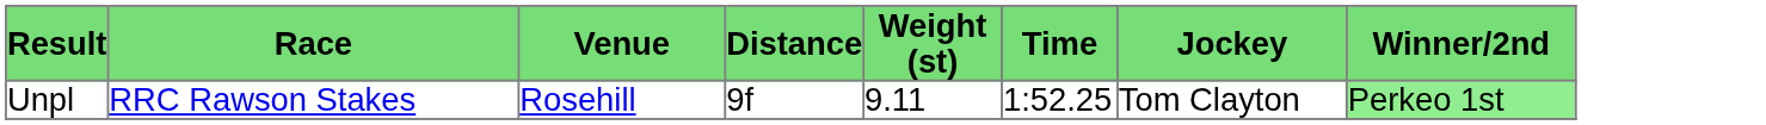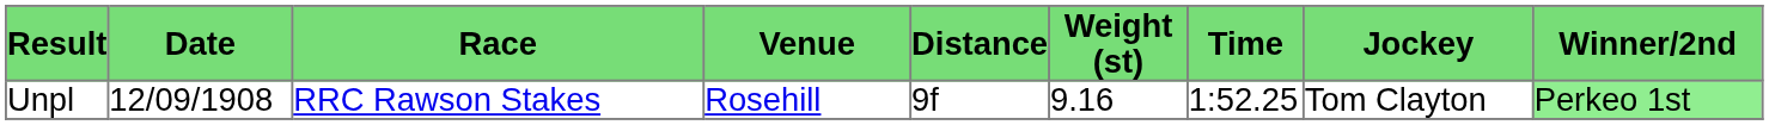 <table class = "sortable" | border="1" cellpadding="0" style="border-collapse: collapse; font-size:90%">
 <tr bgcolor="#77dd77" align="center">
 <td width="36px"><strong>Result</strong></td>
+<td width="80px"><strong>Date</strong></td>
 <td width="180px"><strong>Race</strong></td>
 <td width="90px"><strong>Venue</strong></td>
 <td width="60px"><strong>Distance</strong></td>
 <td width="60px"><strong>Weight (st)</strong></td>
 <td width="50px"><strong>Time</strong></td>
 <td width="100px"><strong>Jockey</strong></td>
 <td width="100px"><strong>Winner/2nd</strong></td>
 </tr>
 <tr>
 <td>Unpl</td>
+<td>12/09/1908</td>
 <td><a href='#'>RRC Rawson Stakes</a></td>
 <td><a href='#'>Rosehill</a></td>
 <td>9f</td>
-<td>9.11</td>
+<td>9.16</td>
 <td>1:52.25</td>
 <td>Tom Clayton</td>
 <td style="background: lightgreen;">Perkeo 1st</td>
 </tr>
 </table>
